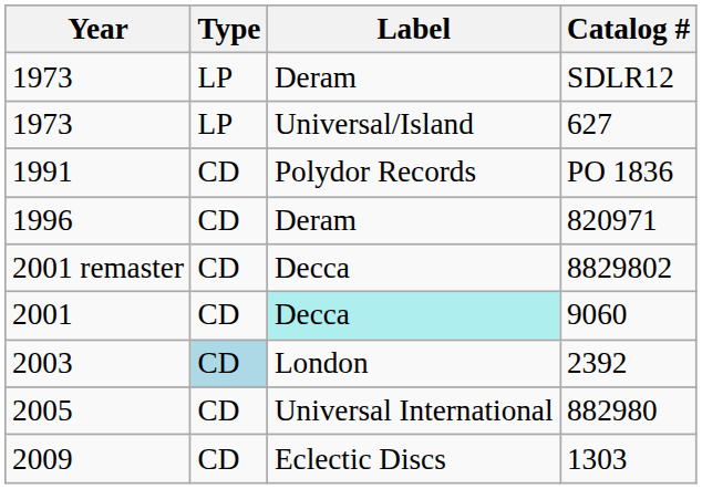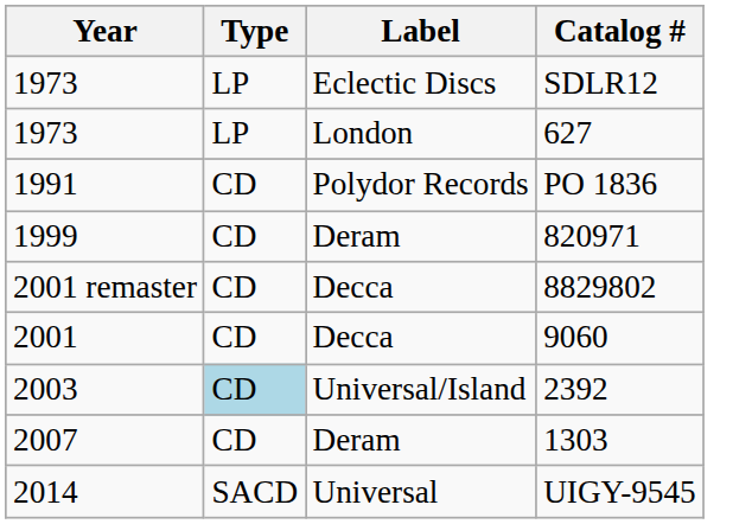 <table class="wikitable" border="1">
 <tr>
 <th>Year</th>
 <th>Type</th>
 <th>Label</th>
 <th>Catalog #</th>
 </tr>
 <tr>
 <td>1973</td>
 <td>LP</td>
-<td>Deram</td>
+<td>Eclectic Discs</td>
 <td>SDLR12</td>
 </tr>
 <tr>
 <td>1973</td>
 <td>LP</td>
-<td>Universal/Island</td>
+<td>London</td>
 <td>627</td>
 </tr>
 <tr>
 <td>1991</td>
 <td>CD</td>
 <td>Polydor Records</td>
 <td>PO 1836</td>
 </tr>
 <tr>
-<td>1996</td>
+<td>1999</td>
 <td>CD</td>
 <td>Deram</td>
 <td>820971</td>
 </tr>
 <tr>
 <td>2001 remaster</td>
 <td>CD</td>
 <td>Decca</td>
 <td>8829802</td>
 </tr>
 <tr>
 <td>2001</td>
 <td>CD</td>
-<td style="background: paleturquoise;">Decca</td>
+<td>Decca</td>
 <td>9060</td>
 </tr>
 <tr>
 <td>2003</td>
 <td style="background: lightblue;">CD</td>
-<td>London</td>
+<td>Universal/Island</td>
 <td>2392</td>
 </tr>
 <tr>
-<td>2005</td>
+<td>2007</td>
 <td>CD</td>
-<td>Universal International</td>
-<td>882980</td>
+<td>Deram</td>
+<td>1303</td>
 </tr>
 <tr>
-<td>2009</td>
-<td>CD</td>
-<td>Eclectic Discs</td>
-<td>1303</td>
+<td>2014</td>
+<td>SACD</td>
+<td>Universal</td>
+<td>UIGY-9545</td>
 </tr>
 </table>
